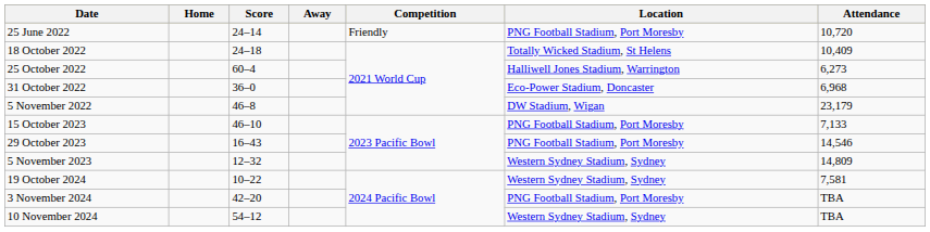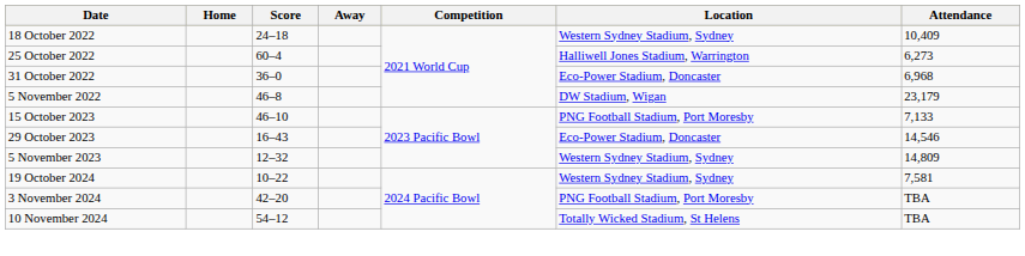 <table class="wikitable" width=100%>
 <tr bgcolor=#bdb76b>
 <th>Date</th>
 <th>Home</th>
 <th>Score</th>
 <th>Away</th>
 <th>Competition</th>
 <th>Location</th>
 <th>Attendance</th>
 </tr>
 <tr>
-<td>25 June 2022</td>
-<td></td>
-<td>24–14</td>
-<td></td>
-<td>Friendly</td>
-<td> <a href='#'>PNG Football Stadium</a>, <a href='#'>Port Moresby</a></td>
-<td>10,720</td>
-</tr>
-<tr>
 <td>18 October 2022</td>
 <td></td>
 <td>24–18</td>
 <td></td>
 <td rowspan="4"><a href='#'>2021 World Cup</a></td>
-<td> <a href='#'>Totally Wicked Stadium</a>, <a href='#'>St Helens</a></td>
+<td> <a href='#'>Western Sydney Stadium</a>, <a href='#'>Sydney</a></td>
 <td>10,409</td>
 </tr>
 <tr>
 <td>25 October 2022</td>
 <td></td>
 <td>60–4</td>
 <td></td>
 <td> <a href='#'>Halliwell Jones Stadium</a>, <a href='#'>Warrington</a></td>
 <td>6,273</td>
 </tr>
 <tr>
 <td>31 October 2022</td>
 <td></td>
 <td>36–0</td>
 <td></td>
 <td> <a href='#'>Eco-Power Stadium</a>, <a href='#'>Doncaster</a></td>
 <td>6,968</td>
 </tr>
 <tr>
 <td>5 November 2022</td>
 <td></td>
 <td>46–8</td>
 <td></td>
 <td> <a href='#'>DW Stadium</a>, <a href='#'>Wigan</a></td>
 <td>23,179</td>
 </tr>
 <tr>
 <td>15 October 2023</td>
 <td></td>
 <td>46–10</td>
 <td></td>
 <td rowspan="3"><a href='#'>2023 Pacific Bowl</a></td>
 <td> <a href='#'>PNG Football Stadium</a>, <a href='#'>Port Moresby</a></td>
 <td>7,133</td>
 </tr>
 <tr>
 <td>29 October 2023</td>
 <td></td>
 <td>16–43</td>
 <td></td>
-<td> <a href='#'>PNG Football Stadium</a>, <a href='#'>Port Moresby</a></td>
+<td> <a href='#'>Eco-Power Stadium</a>, <a href='#'>Doncaster</a></td>
 <td>14,546</td>
 </tr>
 <tr>
 <td>5 November 2023</td>
 <td></td>
 <td>12–32</td>
 <td></td>
 <td> <a href='#'>Western Sydney Stadium</a>, <a href='#'>Sydney</a></td>
 <td>14,809</td>
 </tr>
 <tr>
 <td>19 October 2024</td>
 <td></td>
 <td>10–22</td>
 <td></td>
 <td rowspan="3"><a href='#'>2024 Pacific Bowl</a></td>
 <td> <a href='#'>Western Sydney Stadium</a>, <a href='#'>Sydney</a></td>
 <td>7,581</td>
 </tr>
 <tr>
 <td>3 November 2024</td>
 <td></td>
 <td>42–20</td>
 <td></td>
 <td> <a href='#'>PNG Football Stadium</a>, <a href='#'>Port Moresby</a></td>
 <td>TBA</td>
 </tr>
 <tr>
 <td>10 November 2024</td>
 <td></td>
 <td>54–12</td>
 <td></td>
-<td> <a href='#'>Western Sydney Stadium</a>, <a href='#'>Sydney</a></td>
+<td> <a href='#'>Totally Wicked Stadium</a>, <a href='#'>St Helens</a></td>
 <td>TBA</td>
 </tr>
 </table>
